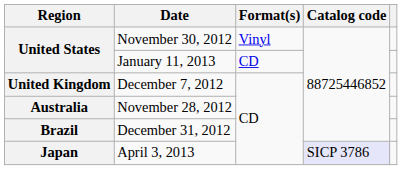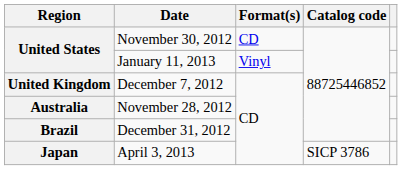 <table class="wikitable plainrowheaders">
 <tr>
 <th scope="col">Region</th>
 <th scope="col">Date</th>
 <th scope="col">Format(s)</th>
 <th scope="col">Catalog code</th>
 <th scope="col"></th>
 </tr>
 <tr>
 <th rowspan="2" scope="row">United States</th>
 <td>November 30, 2012</td>
-<td><a href='#'>Vinyl</a></td>
+<td><a href='#'>CD</a></td>
 <td rowspan="5">88725446852</td>
 <td style="text-align:center;"></td>
 </tr>
 <tr>
 <td>January 11, 2013</td>
-<td><a href='#'>CD</a></td>
+<td><a href='#'>Vinyl</a></td>
 <td style="text-align:center;"></td>
 </tr>
 <tr>
 <th scope="row">United Kingdom</th>
 <td>December 7, 2012</td>
 <td rowspan="4">CD</td>
 <td style="text-align:center;"></td>
 </tr>
 <tr>
 <th scope="row">Australia</th>
 <td>November 28, 2012</td>
 <td style="text-align:center;"></td>
 </tr>
 <tr>
 <th scope="row">Brazil</th>
 <td>December 31, 2012</td>
 <td style="text-align:center;"></td>
 </tr>
 <tr>
 <th scope="row">Japan</th>
 <td>April 3, 2013</td>
-<td style="background: lavender;">SICP 3786</td>
+<td>SICP 3786</td>
 <td style="text-align:center;"></td>
 </tr>
 </table>
